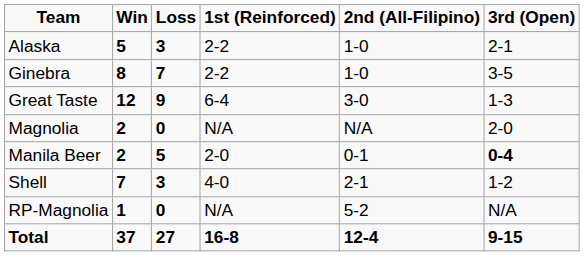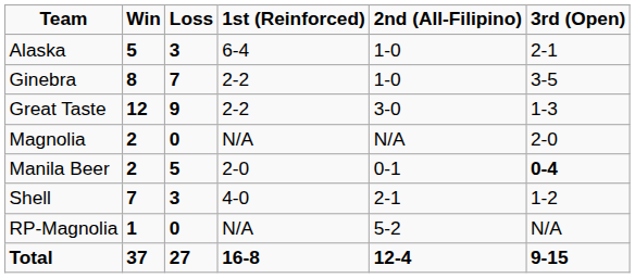 <table class=wikitable sortable>
 <tr align=center>
 <td><strong>Team</strong></td>
 <td><strong>Win</strong></td>
 <td><strong>Loss</strong></td>
 <td><strong>1st (Reinforced)</strong></td>
 <td><strong>2nd (All-Filipino)</strong></td>
 <td><strong>3rd (Open)</strong></td>
 </tr>
 <tr>
 <td>Alaska</td>
 <td><strong>5</strong></td>
 <td><strong>3</strong></td>
-<td>2-2</td>
+<td>6-4</td>
 <td>1-0</td>
 <td>2-1</td>
 </tr>
 <tr>
 <td>Ginebra</td>
 <td><strong>8</strong></td>
 <td><strong>7</strong></td>
 <td>2-2</td>
 <td>1-0</td>
 <td>3-5</td>
 </tr>
 <tr>
 <td>Great Taste</td>
 <td><strong>12</strong></td>
 <td><strong>9</strong></td>
-<td>6-4</td>
+<td>2-2</td>
 <td>3-0</td>
 <td>1-3</td>
 </tr>
 <tr>
 <td>Magnolia</td>
 <td><strong>2</strong></td>
 <td><strong>0</strong></td>
 <td>N/A</td>
 <td>N/A</td>
 <td>2-0</td>
 </tr>
 <tr>
 <td>Manila Beer</td>
 <td><strong>2</strong></td>
 <td><strong>5</strong></td>
 <td>2-0</td>
 <td>0-1</td>
 <td><strong>0-4</strong></td>
 </tr>
 <tr>
 <td>Shell</td>
 <td><strong>7</strong></td>
 <td><strong>3</strong></td>
 <td>4-0</td>
 <td>2-1</td>
 <td>1-2</td>
 </tr>
 <tr>
 <td>RP-Magnolia</td>
 <td><strong>1</strong></td>
 <td><strong>0</strong></td>
 <td>N/A</td>
 <td>5-2</td>
 <td>N/A</td>
 </tr>
 <tr>
 <td><strong>Total</strong></td>
 <td><strong>37</strong></td>
 <td><strong>27</strong></td>
 <td><strong>16-8</strong></td>
 <td><strong>12-4</strong></td>
 <td><strong>9-15</strong></td>
 </tr>
 </table>
